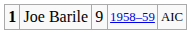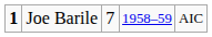 <table class="wikitable">
 <tr>
 </tr>
 <tr>
 <td><strong>1</strong></td>
 <td>Joe Barile</td>
-<td>9</td>
+<td>7</td>
 <td style="font-size:80%;"><a href='#'>1958–59</a></td>
 <td style="font-size:80%;">AIC</td>
 </tr>
 </table>
